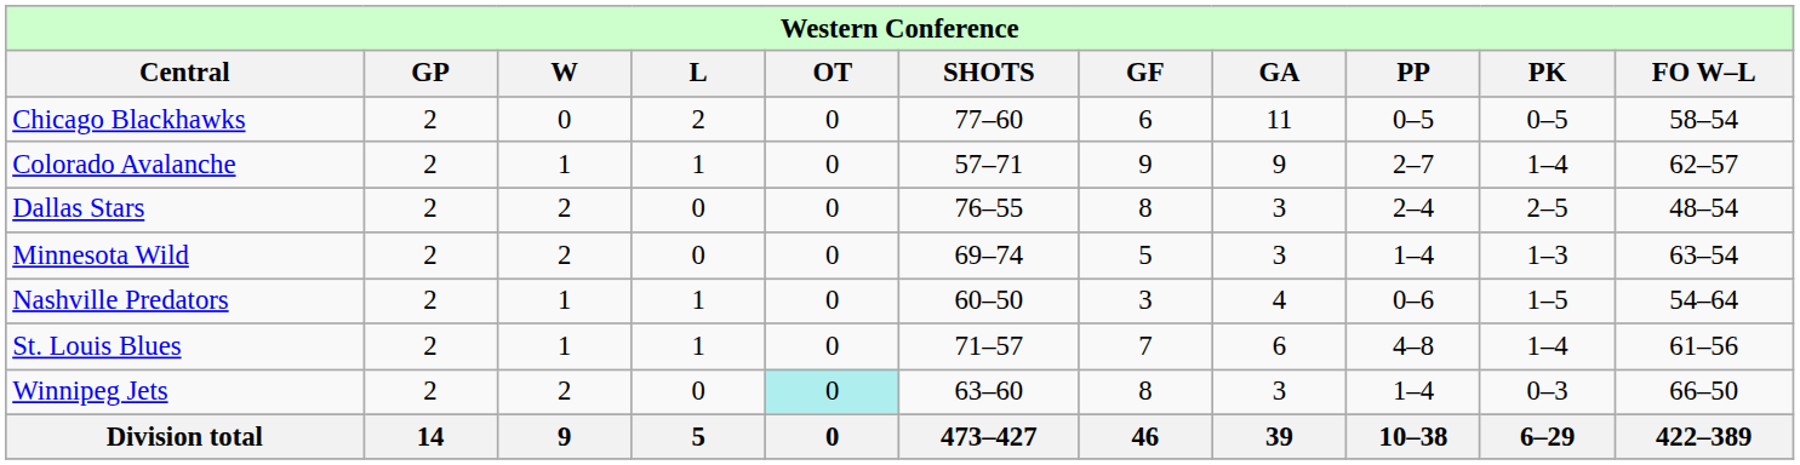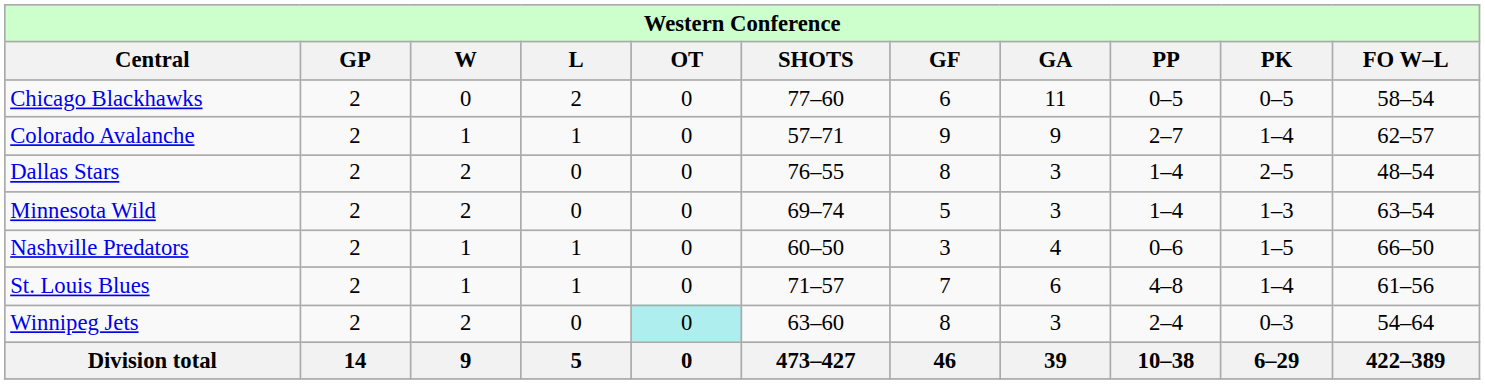 <table class="wikitable" style="text-align:center; width:65em; font-size:85%;">
 <tr style="background:#cfc; font-weight:bold;">
 <td colspan=11>Western Conference</td>
 </tr>
 <tr>
 <th width="20%">Central</th>
 <th width="7.5%">GP</th>
 <th width="7.5%">W</th>
 <th width="7.5%">L</th>
 <th width="7.5%">OT</th>
 <th width="10%">SHOTS</th>
 <th width="7.5%">GF</th>
 <th width="7.5%">GA</th>
 <th width="7.5%">PP</th>
 <th width="7.5%">PK</th>
 <th width="10%">FO W–L</th>
 </tr>
 <tr>
 <td align=left><a href='#'>Chicago Blackhawks</a></td>
 <td>2</td>
 <td>0</td>
 <td>2</td>
 <td>0</td>
 <td>77–60</td>
 <td>6</td>
 <td>11</td>
 <td>0–5</td>
 <td>0–5</td>
 <td>58–54</td>
 </tr>
 <tr>
 <td align=left><a href='#'>Colorado Avalanche</a></td>
 <td>2</td>
 <td>1</td>
 <td>1</td>
 <td>0</td>
 <td>57–71</td>
 <td>9</td>
 <td>9</td>
 <td>2–7</td>
 <td>1–4</td>
 <td>62–57</td>
 </tr>
 <tr>
 <td align=left><a href='#'>Dallas Stars</a></td>
 <td>2</td>
 <td>2</td>
 <td>0</td>
 <td>0</td>
 <td>76–55</td>
 <td>8</td>
 <td>3</td>
-<td>2–4</td>
+<td>1–4</td>
 <td>2–5</td>
 <td>48–54</td>
 </tr>
 <tr>
 <td align=left><a href='#'>Minnesota Wild</a></td>
 <td>2</td>
 <td>2</td>
 <td>0</td>
 <td>0</td>
 <td>69–74</td>
 <td>5</td>
 <td>3</td>
 <td>1–4</td>
 <td>1–3</td>
 <td>63–54</td>
 </tr>
 <tr>
 <td align=left><a href='#'>Nashville Predators</a></td>
 <td>2</td>
 <td>1</td>
 <td>1</td>
 <td>0</td>
 <td>60–50</td>
 <td>3</td>
 <td>4</td>
 <td>0–6</td>
 <td>1–5</td>
-<td>54–64</td>
+<td>66–50</td>
 </tr>
 <tr>
 <td align=left><a href='#'>St. Louis Blues</a></td>
 <td>2</td>
 <td>1</td>
 <td>1</td>
 <td>0</td>
 <td>71–57</td>
 <td>7</td>
 <td>6</td>
 <td>4–8</td>
 <td>1–4</td>
 <td>61–56</td>
 </tr>
 <tr>
 <td align=left><a href='#'>Winnipeg Jets</a></td>
 <td>2</td>
 <td>2</td>
 <td>0</td>
 <td style="background: paleturquoise;">0</td>
 <td>63–60</td>
 <td>8</td>
 <td>3</td>
-<td>1–4</td>
+<td>2–4</td>
 <td>0–3</td>
-<td>66–50</td>
+<td>54–64</td>
 </tr>
 <tr>
 <th>Division total</th>
 <th>14</th>
 <th>9</th>
 <th>5</th>
 <th>0</th>
 <th>473–427</th>
 <th>46</th>
 <th>39</th>
 <th>10–38</th>
 <th>6–29</th>
 <th>422–389</th>
 </tr>
 </table>
